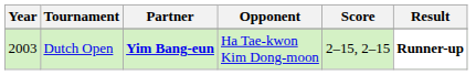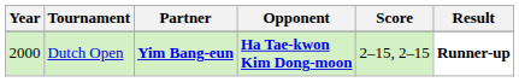 <table class="sortable wikitable" style="font-size: 90%;">
 <tr>
 <th>Year</th>
 <th>Tournament</th>
 <th>Partner</th>
 <th>Opponent</th>
 <th>Score</th>
 <th>Result</th>
 </tr>
 <tr>
 </tr>
 <tr style="background:#D4F1C5">
-<td align="center">2003</td>
+<td align="center">2000</td>
 <td align="left"><a href='#'>Dutch Open</a></td>
 <td align="left"><strong> <a href='#'>Yim Bang-eun</a></strong></td>
-<td align="left"> <a href='#'>Ha Tae-kwon</a> <br>  <a href='#'>Kim Dong-moon</a></td>
+<td align="left"><strong> <a href='#'>Ha Tae-kwon</a> <br>  <a href='#'>Kim Dong-moon</a></strong></td>
 <td align="left">2–15, 2–15</td>
 <td style="text-align:left; background:white"> <strong>Runner-up</strong></td>
 </tr>
 </table>
